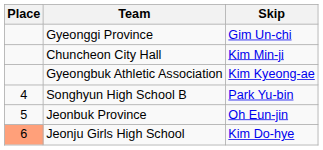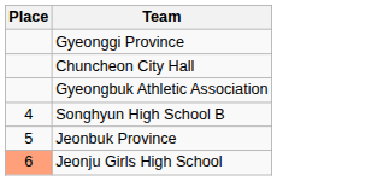 <table class="wikitable">
 <tr>
 <th>Place</th>
 <th>Team</th>
-<th>Skip</th>
 </tr>
 <tr>
 <td align=center></td>
 <td> Gyeonggi Province</td>
-<td><a href='#'>Gim Un-chi</a></td>
 </tr>
 <tr>
 <td align=center></td>
 <td> Chuncheon City Hall</td>
-<td><a href='#'>Kim Min-ji</a></td>
 </tr>
 <tr>
 <td align=center></td>
 <td> Gyeongbuk Athletic Association</td>
-<td><a href='#'>Kim Kyeong-ae</a></td>
 </tr>
 <tr>
 <td align=center>4</td>
 <td> Songhyun High School B</td>
-<td><a href='#'>Park Yu-bin</a></td>
 </tr>
 <tr>
 <td align=center>5</td>
 <td> Jeonbuk Province</td>
-<td><a href='#'>Oh Eun-jin</a></td>
 </tr>
 <tr>
 <td align=center style="background: lightsalmon;">6</td>
 <td> Jeonju Girls High School</td>
-<td><a href='#'>Kim Do-hye</a></td>
 </tr>
 </table>
